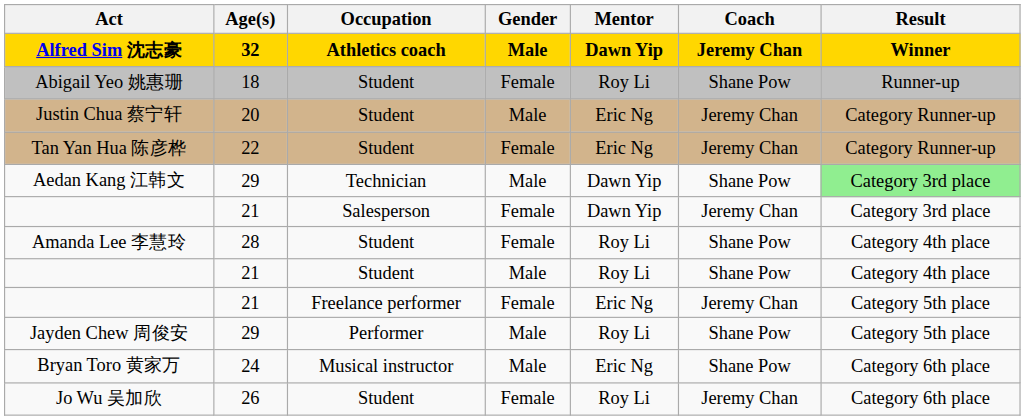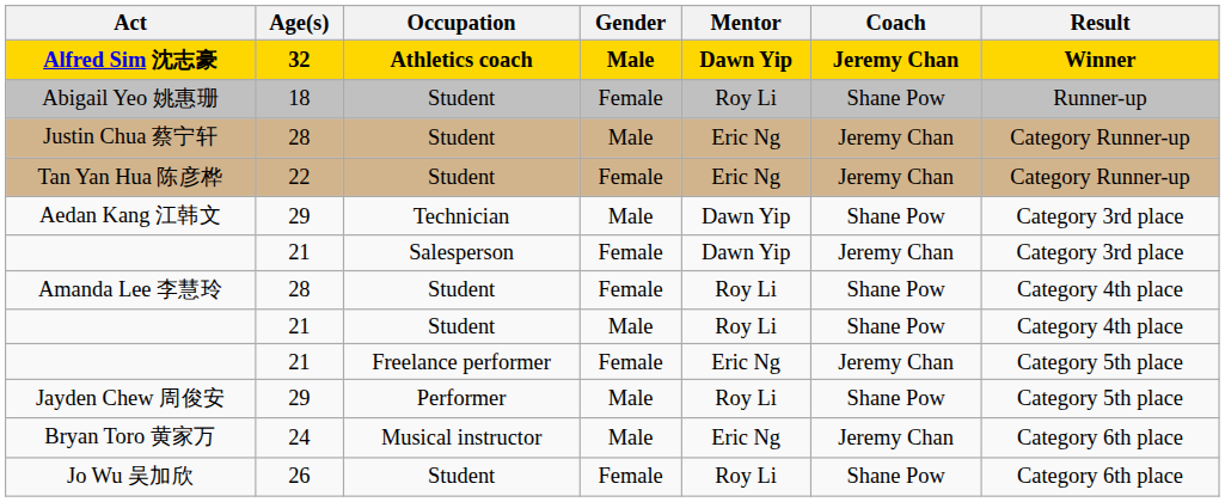 <table class="wikitable sortable" style="width:100%; text-align:center;">
 <tr>
 <th>Act</th>
 <th>Age(s)</th>
 <th>Occupation</th>
 <th>Gender</th>
 <th>Mentor</th>
 <th>Coach</th>
 <th>Result</th>
 </tr>
 <tr bgcolor=gold>
 <td><strong><a href='#'>Alfred Sim</a> 沈志豪</strong></td>
 <td><strong>32</strong></td>
 <td><strong>Athletics coach</strong></td>
 <td><strong>Male</strong></td>
 <td><strong>Dawn Yip</strong></td>
 <td><strong>Jeremy Chan</strong></td>
 <td><strong>Winner</strong></td>
 </tr>
 <tr bgcolor=silver>
 <td>Abigail Yeo 姚惠珊</td>
 <td>18</td>
 <td>Student</td>
 <td>Female</td>
 <td>Roy Li</td>
 <td>Shane Pow</td>
 <td>Runner-up</td>
 </tr>
 <tr bgcolor=tan>
 <td>Justin Chua 蔡宁轩</td>
-<td>20</td>
+<td>28</td>
 <td>Student</td>
 <td>Male</td>
 <td>Eric Ng</td>
 <td>Jeremy Chan</td>
 <td>Category Runner-up</td>
 </tr>
 <tr bgcolor=tan>
 <td>Tan Yan Hua 陈彦桦</td>
 <td>22</td>
 <td>Student</td>
 <td>Female</td>
 <td>Eric Ng</td>
 <td>Jeremy Chan</td>
 <td>Category Runner-up</td>
 </tr>
 <tr>
 <td>Aedan Kang 江韩文</td>
 <td>29</td>
 <td>Technician</td>
 <td>Male</td>
 <td>Dawn Yip</td>
 <td>Shane Pow</td>
-<td style="background: lightgreen;">Category 3rd place</td>
+<td>Category 3rd place</td>
 </tr>
 <tr>
 <td></td>
 <td>21</td>
 <td>Salesperson</td>
 <td>Female</td>
 <td>Dawn Yip</td>
 <td>Jeremy Chan</td>
 <td>Category 3rd place</td>
 </tr>
 <tr>
 <td>Amanda Lee 李慧玲</td>
 <td>28</td>
 <td>Student</td>
 <td>Female</td>
 <td>Roy Li</td>
 <td>Shane Pow</td>
 <td>Category 4th place</td>
 </tr>
 <tr>
 <td></td>
 <td>21</td>
 <td>Student</td>
 <td>Male</td>
 <td>Roy Li</td>
 <td>Shane Pow</td>
 <td>Category 4th place</td>
 </tr>
 <tr>
 <td></td>
 <td>21</td>
 <td>Freelance performer</td>
 <td>Female</td>
 <td>Eric Ng</td>
 <td>Jeremy Chan</td>
 <td>Category 5th place</td>
 </tr>
 <tr>
 <td>Jayden Chew 周俊安</td>
 <td>29</td>
 <td>Performer</td>
 <td>Male</td>
 <td>Roy Li</td>
 <td>Shane Pow</td>
 <td>Category 5th place</td>
 </tr>
 <tr>
 <td>Bryan Toro 黄家万</td>
 <td>24</td>
 <td>Musical instructor</td>
 <td>Male</td>
 <td>Eric Ng</td>
-<td>Shane Pow</td>
+<td>Jeremy Chan</td>
 <td>Category 6th place</td>
 </tr>
 <tr>
 <td>Jo Wu 吴加欣</td>
 <td>26</td>
 <td>Student</td>
 <td>Female</td>
 <td>Roy Li</td>
-<td>Jeremy Chan</td>
+<td>Shane Pow</td>
 <td>Category 6th place</td>
 </tr>
 </table>
